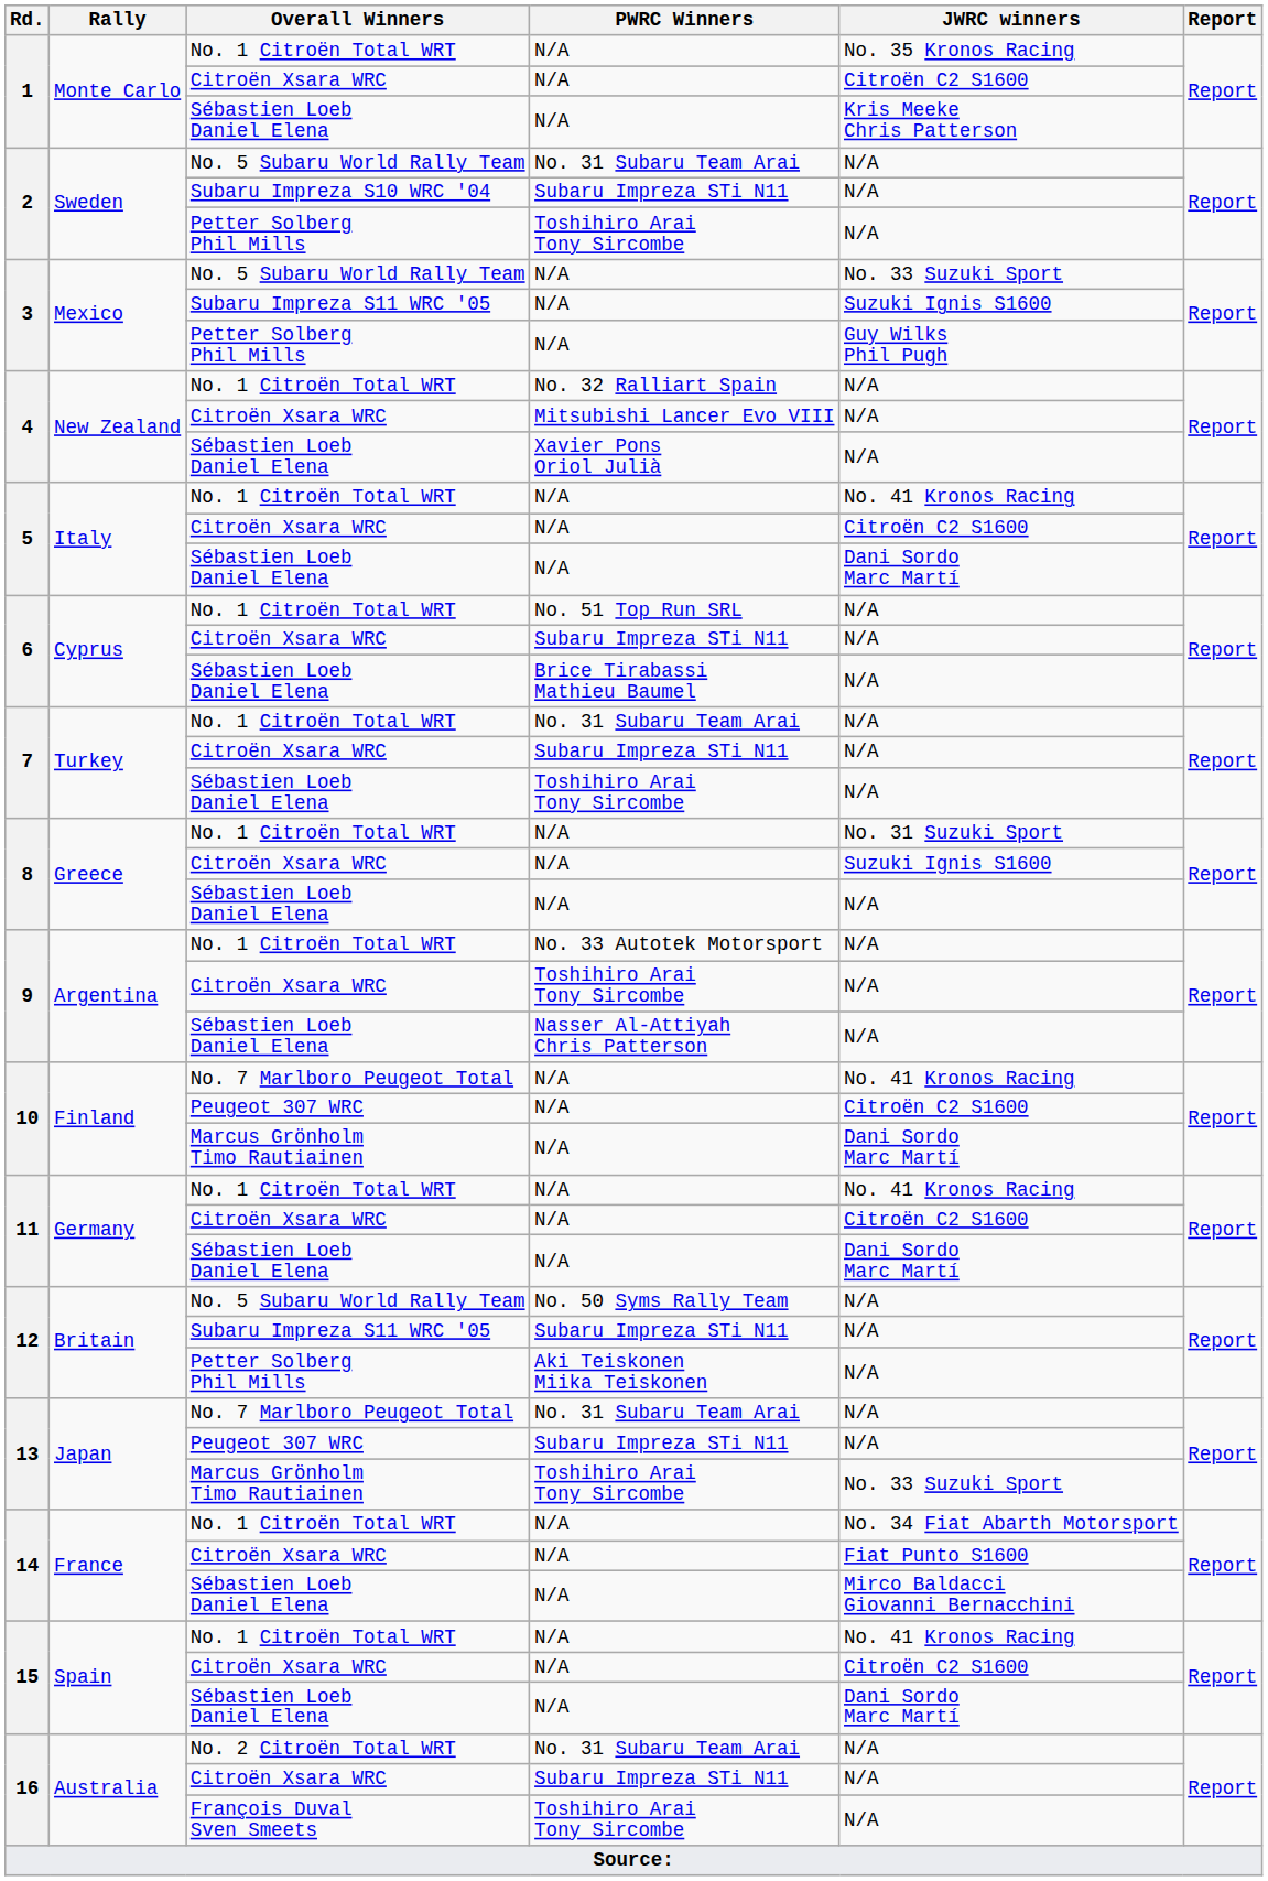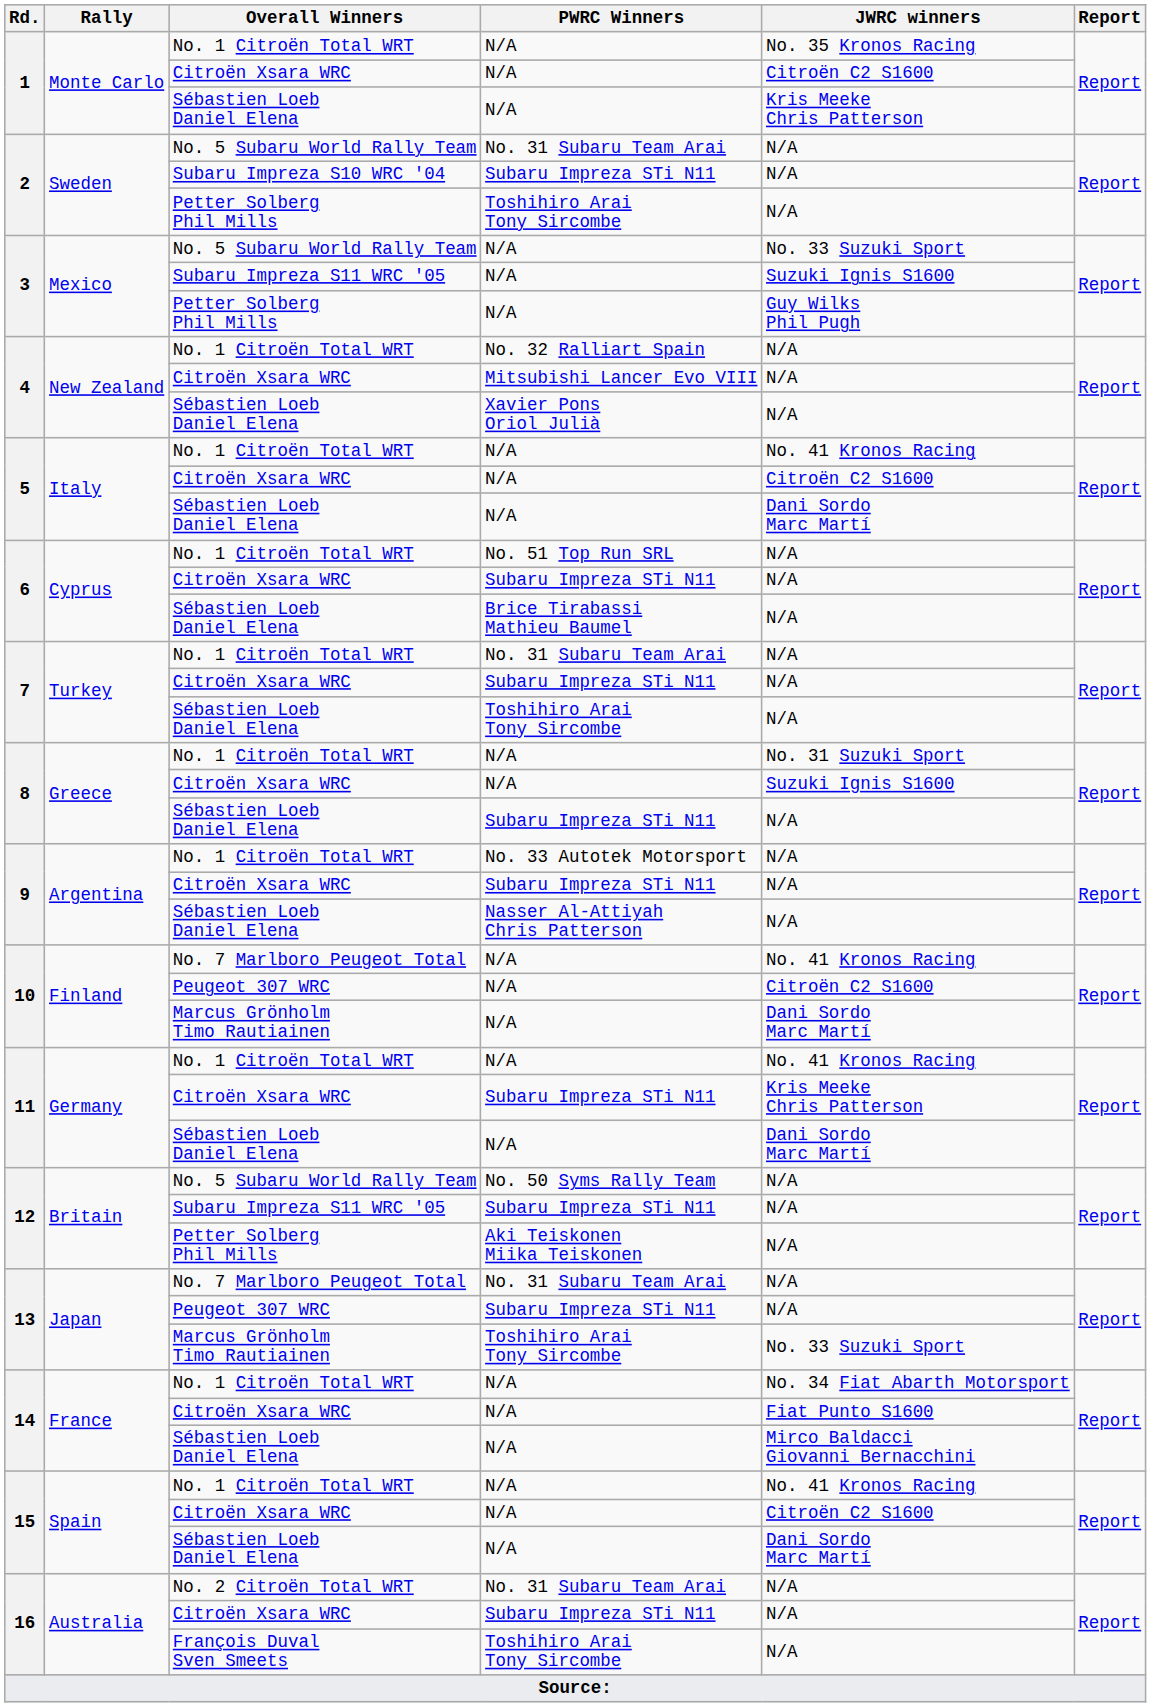 <table class="wikitable" style="font-size:85%;">
 <tr>
 <th>Rd.</th>
 <th>Rally</th>
 <th>Overall Winners</th>
 <th>PWRC Winners</th>
 <th>JWRC winners</th>
 <th>Report</th>
 </tr>
 <tr>
 <th rowspan="3">1</th>
 <td rowspan="3"> <a href='#'>Monte Carlo</a></td>
 <td nowrap=""> No. 1 <a href='#'>Citroën Total WRT</a></td>
 <td>N/A</td>
 <td> No. 35 <a href='#'>Kronos Racing</a></td>
 <td rowspan="3"><a href='#'>Report</a></td>
 </tr>
 <tr>
 <td> <a href='#'>Citroën Xsara WRC</a></td>
 <td>N/A</td>
 <td> <a href='#'>Citroën C2 S1600</a></td>
 </tr>
 <tr>
 <td> <a href='#'>Sébastien Loeb</a><br> <a href='#'>Daniel Elena</a></td>
 <td>N/A</td>
 <td> <a href='#'>Kris Meeke</a><br> <a href='#'>Chris Patterson</a></td>
 </tr>
 <tr>
 <th rowspan="3">2</th>
 <td rowspan="3"> <a href='#'>Sweden</a></td>
 <td nowrap=""> No. 5 <a href='#'>Subaru World Rally Team</a></td>
 <td> No. 31 <a href='#'>Subaru Team Arai</a></td>
 <td>N/A</td>
 <td rowspan="3"><a href='#'>Report</a></td>
 </tr>
 <tr>
 <td> <a href='#'>Subaru Impreza S10 WRC '04</a></td>
 <td> <a href='#'>Subaru Impreza STi N11</a></td>
 <td>N/A</td>
 </tr>
 <tr>
 <td> <a href='#'>Petter Solberg</a><br> <a href='#'>Phil Mills</a></td>
 <td> <a href='#'>Toshihiro Arai</a><br> <a href='#'>Tony Sircombe</a></td>
 <td>N/A</td>
 </tr>
 <tr>
 <th rowspan="3">3</th>
 <td rowspan="3"> <a href='#'>Mexico</a></td>
 <td nowrap=""> No. 5 <a href='#'>Subaru World Rally Team</a></td>
 <td>N/A</td>
 <td> No. 33 <a href='#'>Suzuki Sport</a></td>
 <td rowspan="3"><a href='#'>Report</a></td>
 </tr>
 <tr>
 <td> <a href='#'>Subaru Impreza S11 WRC '05</a></td>
 <td>N/A</td>
 <td> <a href='#'>Suzuki Ignis S1600</a></td>
 </tr>
 <tr>
 <td> <a href='#'>Petter Solberg</a><br> <a href='#'>Phil Mills</a></td>
 <td>N/A</td>
 <td> <a href='#'>Guy Wilks</a><br> <a href='#'>Phil Pugh</a></td>
 </tr>
 <tr>
 <th rowspan="3">4</th>
 <td rowspan="3"> <a href='#'>New Zealand</a></td>
 <td nowrap=""> No. 1 <a href='#'>Citroën Total WRT</a></td>
 <td> No. 32 <a href='#'>Ralliart Spain</a></td>
 <td>N/A</td>
 <td rowspan="3"><a href='#'>Report</a></td>
 </tr>
 <tr>
 <td> <a href='#'>Citroën Xsara WRC</a></td>
 <td> <a href='#'>Mitsubishi Lancer Evo VIII</a></td>
 <td>N/A</td>
 </tr>
 <tr>
 <td> <a href='#'>Sébastien Loeb</a><br> <a href='#'>Daniel Elena</a></td>
 <td> <a href='#'>Xavier Pons</a><br> <a href='#'>Oriol Julià</a></td>
 <td>N/A</td>
 </tr>
 <tr>
 <th rowspan="3">5</th>
 <td rowspan="3"> <a href='#'>Italy</a></td>
 <td nowrap=""> No. 1 <a href='#'>Citroën Total WRT</a></td>
 <td>N/A</td>
 <td> No. 41 <a href='#'>Kronos Racing</a></td>
 <td rowspan="3"><a href='#'>Report</a></td>
 </tr>
 <tr>
 <td> <a href='#'>Citroën Xsara WRC</a></td>
 <td>N/A</td>
 <td> <a href='#'>Citroën C2 S1600</a></td>
 </tr>
 <tr>
 <td> <a href='#'>Sébastien Loeb</a><br> <a href='#'>Daniel Elena</a></td>
 <td>N/A</td>
 <td> <a href='#'>Dani Sordo</a><br> <a href='#'>Marc Martí</a></td>
 </tr>
 <tr>
 <th rowspan="3">6</th>
 <td rowspan="3"> <a href='#'>Cyprus</a></td>
 <td nowrap=""> No. 1 <a href='#'>Citroën Total WRT</a></td>
 <td> No. 51 <a href='#'>Top Run SRL</a></td>
 <td>N/A</td>
 <td rowspan="3"><a href='#'>Report</a></td>
 </tr>
 <tr>
 <td> <a href='#'>Citroën Xsara WRC</a></td>
 <td> <a href='#'>Subaru Impreza STi N11</a></td>
 <td>N/A</td>
 </tr>
 <tr>
 <td> <a href='#'>Sébastien Loeb</a><br> <a href='#'>Daniel Elena</a></td>
 <td> <a href='#'>Brice Tirabassi</a><br> <a href='#'>Mathieu Baumel</a></td>
 <td>N/A</td>
 </tr>
 <tr>
 <th rowspan="3">7</th>
 <td rowspan="3"> <a href='#'>Turkey</a></td>
 <td nowrap=""> No. 1 <a href='#'>Citroën Total WRT</a></td>
 <td> No. 31 <a href='#'>Subaru Team Arai</a></td>
 <td>N/A</td>
 <td rowspan="3"><a href='#'>Report</a></td>
 </tr>
 <tr>
 <td> <a href='#'>Citroën Xsara WRC</a></td>
 <td> <a href='#'>Subaru Impreza STi N11</a></td>
 <td>N/A</td>
 </tr>
 <tr>
 <td> <a href='#'>Sébastien Loeb</a><br> <a href='#'>Daniel Elena</a></td>
 <td> <a href='#'>Toshihiro Arai</a><br> <a href='#'>Tony Sircombe</a></td>
 <td>N/A</td>
 </tr>
 <tr>
 <th rowspan="3">8</th>
 <td rowspan="3"> <a href='#'>Greece</a></td>
 <td nowrap=""> No. 1 <a href='#'>Citroën Total WRT</a></td>
 <td>N/A</td>
 <td> No. 31 <a href='#'>Suzuki Sport</a></td>
 <td rowspan="3"><a href='#'>Report</a></td>
 </tr>
 <tr>
 <td> <a href='#'>Citroën Xsara WRC</a></td>
 <td>N/A</td>
 <td> <a href='#'>Suzuki Ignis S1600</a></td>
 </tr>
 <tr>
 <td> <a href='#'>Sébastien Loeb</a><br> <a href='#'>Daniel Elena</a></td>
-<td>N/A</td>
+<td> <a href='#'>Subaru Impreza STi N11</a></td>
 <td>N/A</td>
 </tr>
 <tr>
 <th rowspan="3">9</th>
 <td rowspan="3"> <a href='#'>Argentina</a></td>
 <td> No. 1 <a href='#'>Citroën Total WRT</a></td>
 <td> No. 33 Autotek Motorsport</td>
 <td>N/A</td>
 <td rowspan="3"><a href='#'>Report</a></td>
 </tr>
 <tr>
 <td> <a href='#'>Citroën Xsara WRC</a></td>
-<td> <a href='#'>Toshihiro Arai</a><br> <a href='#'>Tony Sircombe</a></td>
+<td> <a href='#'>Subaru Impreza STi N11</a></td>
 <td>N/A</td>
 </tr>
 <tr>
 <td> <a href='#'>Sébastien Loeb</a><br> <a href='#'>Daniel Elena</a></td>
 <td> <a href='#'>Nasser Al-Attiyah</a><br> <a href='#'>Chris Patterson</a></td>
 <td>N/A</td>
 </tr>
 <tr>
 <th rowspan="3">10</th>
 <td rowspan="3"> <a href='#'>Finland</a></td>
 <td> No. 7 <a href='#'>Marlboro Peugeot Total</a></td>
 <td>N/A</td>
 <td> No. 41 <a href='#'>Kronos Racing</a></td>
 <td rowspan="3"><a href='#'>Report</a></td>
 </tr>
 <tr>
 <td> <a href='#'>Peugeot 307 WRC</a></td>
 <td>N/A</td>
 <td> <a href='#'>Citroën C2 S1600</a></td>
 </tr>
 <tr>
 <td> <a href='#'>Marcus Grönholm</a><br> <a href='#'>Timo Rautiainen</a></td>
 <td>N/A</td>
 <td> <a href='#'>Dani Sordo</a><br> <a href='#'>Marc Martí</a></td>
 </tr>
 <tr>
 <th rowspan="3">11</th>
 <td rowspan="3"> <a href='#'>Germany</a></td>
 <td> No. 1 <a href='#'>Citroën Total WRT</a></td>
 <td>N/A</td>
 <td> No. 41 <a href='#'>Kronos Racing</a></td>
 <td rowspan="3"><a href='#'>Report</a></td>
 </tr>
 <tr>
 <td> <a href='#'>Citroën Xsara WRC</a></td>
-<td>N/A</td>
-<td> <a href='#'>Citroën C2 S1600</a></td>
+<td> <a href='#'>Subaru Impreza STi N11</a></td>
+<td> <a href='#'>Kris Meeke</a><br> <a href='#'>Chris Patterson</a></td>
 </tr>
 <tr>
 <td> <a href='#'>Sébastien Loeb</a><br> <a href='#'>Daniel Elena</a></td>
 <td>N/A</td>
 <td> <a href='#'>Dani Sordo</a><br> <a href='#'>Marc Martí</a></td>
 </tr>
 <tr>
 <th rowspan="3">12</th>
 <td rowspan="3"> <a href='#'>Britain</a></td>
 <td> No. 5 <a href='#'>Subaru World Rally Team</a></td>
 <td> No. 50 <a href='#'>Syms Rally Team</a></td>
 <td>N/A</td>
 <td rowspan="3"><a href='#'>Report</a></td>
 </tr>
 <tr>
 <td> <a href='#'>Subaru Impreza S11 WRC '05</a></td>
 <td> <a href='#'>Subaru Impreza STi N11</a></td>
 <td>N/A</td>
 </tr>
 <tr>
 <td> <a href='#'>Petter Solberg</a><br> <a href='#'>Phil Mills</a></td>
 <td> <a href='#'>Aki Teiskonen</a><br> <a href='#'>Miika Teiskonen</a></td>
 <td>N/A</td>
 </tr>
 <tr>
 <th rowspan="3">13</th>
 <td rowspan="3"> <a href='#'>Japan</a></td>
 <td> No. 7 <a href='#'>Marlboro Peugeot Total</a></td>
 <td> No. 31 <a href='#'>Subaru Team Arai</a></td>
 <td>N/A</td>
 <td rowspan="3"><a href='#'>Report</a></td>
 </tr>
 <tr>
 <td> <a href='#'>Peugeot 307 WRC</a></td>
 <td> <a href='#'>Subaru Impreza STi N11</a></td>
 <td>N/A</td>
 </tr>
 <tr>
 <td> <a href='#'>Marcus Grönholm</a><br> <a href='#'>Timo Rautiainen</a></td>
 <td> <a href='#'>Toshihiro Arai</a><br> <a href='#'>Tony Sircombe</a></td>
 <td> No. 33 <a href='#'>Suzuki Sport</a></td>
 </tr>
 <tr>
 <th rowspan="3">14</th>
 <td rowspan="3"> <a href='#'>France</a></td>
 <td> No. 1 <a href='#'>Citroën Total WRT</a></td>
 <td>N/A</td>
 <td> No. 34 <a href='#'>Fiat Abarth Motorsport</a></td>
 <td rowspan="3"><a href='#'>Report</a></td>
 </tr>
 <tr>
 <td> <a href='#'>Citroën Xsara WRC</a></td>
 <td>N/A</td>
 <td> <a href='#'>Fiat Punto S1600</a></td>
 </tr>
 <tr>
 <td> <a href='#'>Sébastien Loeb</a><br> <a href='#'>Daniel Elena</a></td>
 <td>N/A</td>
 <td> <a href='#'>Mirco Baldacci</a><br> <a href='#'>Giovanni Bernacchini</a></td>
 </tr>
 <tr>
 <th rowspan="3">15</th>
 <td rowspan="3"> <a href='#'>Spain</a></td>
 <td> No. 1 <a href='#'>Citroën Total WRT</a></td>
 <td>N/A</td>
 <td> No. 41 <a href='#'>Kronos Racing</a></td>
 <td rowspan="3"><a href='#'>Report</a></td>
 </tr>
 <tr>
 <td> <a href='#'>Citroën Xsara WRC</a></td>
 <td>N/A</td>
 <td> <a href='#'>Citroën C2 S1600</a></td>
 </tr>
 <tr>
 <td> <a href='#'>Sébastien Loeb</a><br> <a href='#'>Daniel Elena</a></td>
 <td>N/A</td>
 <td> <a href='#'>Dani Sordo</a><br> <a href='#'>Marc Martí</a></td>
 </tr>
 <tr>
 <th rowspan="3">16</th>
 <td rowspan="3"> <a href='#'>Australia</a></td>
 <td> No. 2 <a href='#'>Citroën Total WRT</a></td>
 <td> No. 31 <a href='#'>Subaru Team Arai</a></td>
 <td>N/A</td>
 <td rowspan="3"><a href='#'>Report</a></td>
 </tr>
 <tr>
 <td> <a href='#'>Citroën Xsara WRC</a></td>
 <td> <a href='#'>Subaru Impreza STi N11</a></td>
 <td>N/A</td>
 </tr>
 <tr>
 <td> <a href='#'>François Duval</a><br> <a href='#'>Sven Smeets</a></td>
 <td> <a href='#'>Toshihiro Arai</a><br> <a href='#'>Tony Sircombe</a></td>
 <td>N/A</td>
 </tr>
 <tr class="sortbottom">
 <td colspan="6" style="background-color:#EAECF0;text-align:center"><strong>Source:</strong></td>
 </tr>
 </table>
